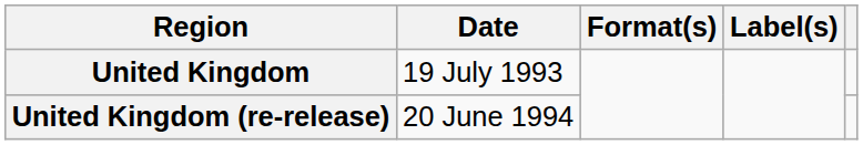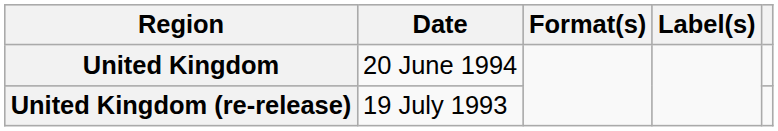 <table class="wikitable plainrowheaders">
 <tr>
 <th scope="col">Region</th>
 <th scope="col">Date</th>
 <th scope="col">Format(s)</th>
 <th scope="col">Label(s)</th>
 <th scope="col"></th>
 </tr>
 <tr>
 <th scope="row">United Kingdom</th>
-<td>19 July 1993</td>
+<td>20 June 1994</td>
 <td rowspan="2"></td>
 <td rowspan="2"></td>
 <td></td>
 </tr>
 <tr>
 <th scope="row">United Kingdom (re-release)</th>
-<td>20 June 1994</td>
+<td>19 July 1993</td>
 <td></td>
 </tr>
 </table>
